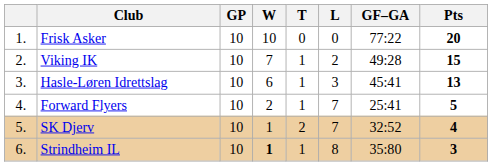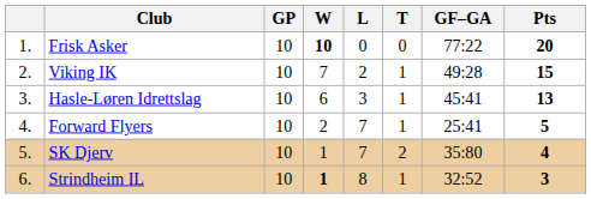 <table class="wikitable">
 <tr>
 <th width="30"></th>
 <th width="200">Club</th>
 <th width="30">GP</th>
 <th width="30">W</th>
+<th width="30">L</th>
 <th width="30">T</th>
-<th width="30">L</th>
 <th width="70">GF–GA</th>
 <th width="70">Pts</th>
 </tr>
 <tr bgcolor="#FFFFFF" align="center">
 <td>1.</td>
 <td align="left"><a href='#'>Frisk Asker</a></td>
 <td>10</td>
-<td>10</td>
+<td><strong>10</strong></td>
 <td>0</td>
 <td>0</td>
 <td>77:22</td>
 <td><strong>20</strong></td>
 </tr>
 <tr bgcolor="#FFFFFF" align="center">
 <td>2.</td>
 <td align="left"><a href='#'>Viking IK</a></td>
 <td>10</td>
 <td>7</td>
+<td>2</td>
 <td>1</td>
-<td>2</td>
 <td>49:28</td>
 <td><strong>15</strong></td>
 </tr>
 <tr bgcolor="#FFFFFF" align="center">
 <td>3.</td>
 <td align="left"><a href='#'>Hasle-Løren Idrettslag</a></td>
 <td>10</td>
 <td>6</td>
+<td>3</td>
 <td>1</td>
-<td>3</td>
 <td>45:41</td>
 <td><strong>13</strong></td>
 </tr>
 <tr bgcolor="#FFFFFF" align="center">
 <td>4.</td>
 <td align="left"><a href='#'>Forward Flyers</a></td>
 <td>10</td>
 <td>2</td>
+<td>7</td>
 <td>1</td>
-<td>7</td>
 <td>25:41</td>
 <td><strong>5</strong></td>
 </tr>
 <tr bgcolor="#EECFA1" align="center">
 <td>5.</td>
 <td align="left"><a href='#'>SK Djerv</a></td>
 <td>10</td>
 <td>1</td>
+<td>7</td>
 <td>2</td>
-<td>7</td>
-<td>32:52</td>
+<td>35:80</td>
 <td><strong>4</strong></td>
 </tr>
 <tr bgcolor="#EECFA1" align="center">
 <td>6.</td>
 <td align="left"><a href='#'>Strindheim IL</a></td>
 <td>10</td>
 <td><strong>1</strong></td>
+<td>8</td>
 <td>1</td>
-<td>8</td>
-<td>35:80</td>
+<td>32:52</td>
 <td><strong>3</strong></td>
 </tr>
 </table>
